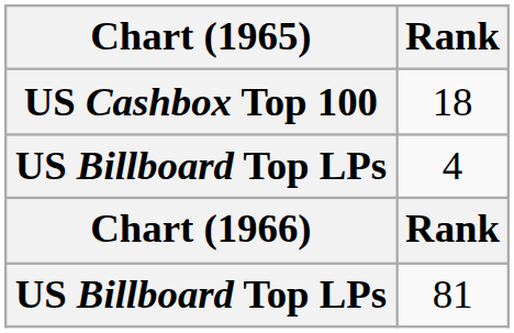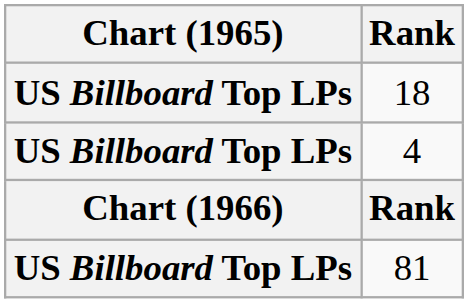 <table class="wikitable sortable plainrowheaders">
 <tr>
 <th>Chart (1965)</th>
 <th>Rank</th>
 </tr>
 <tr>
-<th scope="row">US <em>Cashbox</em> Top 100</th>
+<th scope="row">US <em>Billboard</em> Top LPs</th>
 <td style="text-align:center;">18</td>
 </tr>
 <tr>
 <th scope="row">US <em>Billboard</em> Top LPs</th>
 <td style="text-align:center;">4</td>
 </tr>
 <tr>
 <th>Chart (1966)</th>
 <th>Rank</th>
 </tr>
 <tr>
 <th scope="row">US <em>Billboard</em> Top LPs</th>
 <td style="text-align:center;">81</td>
 </tr>
 </table>
